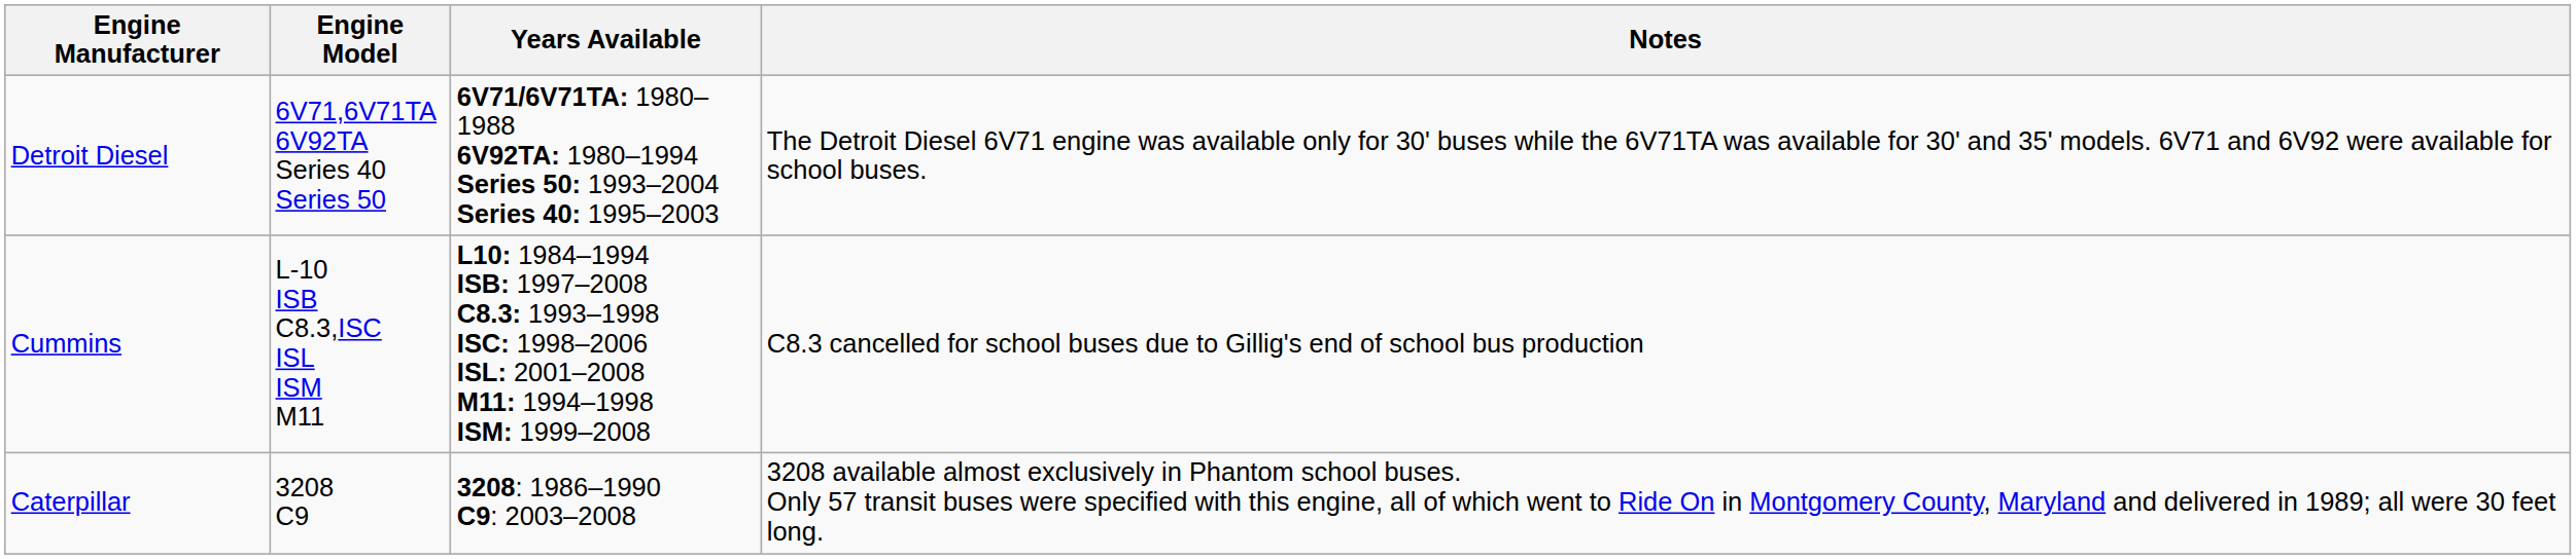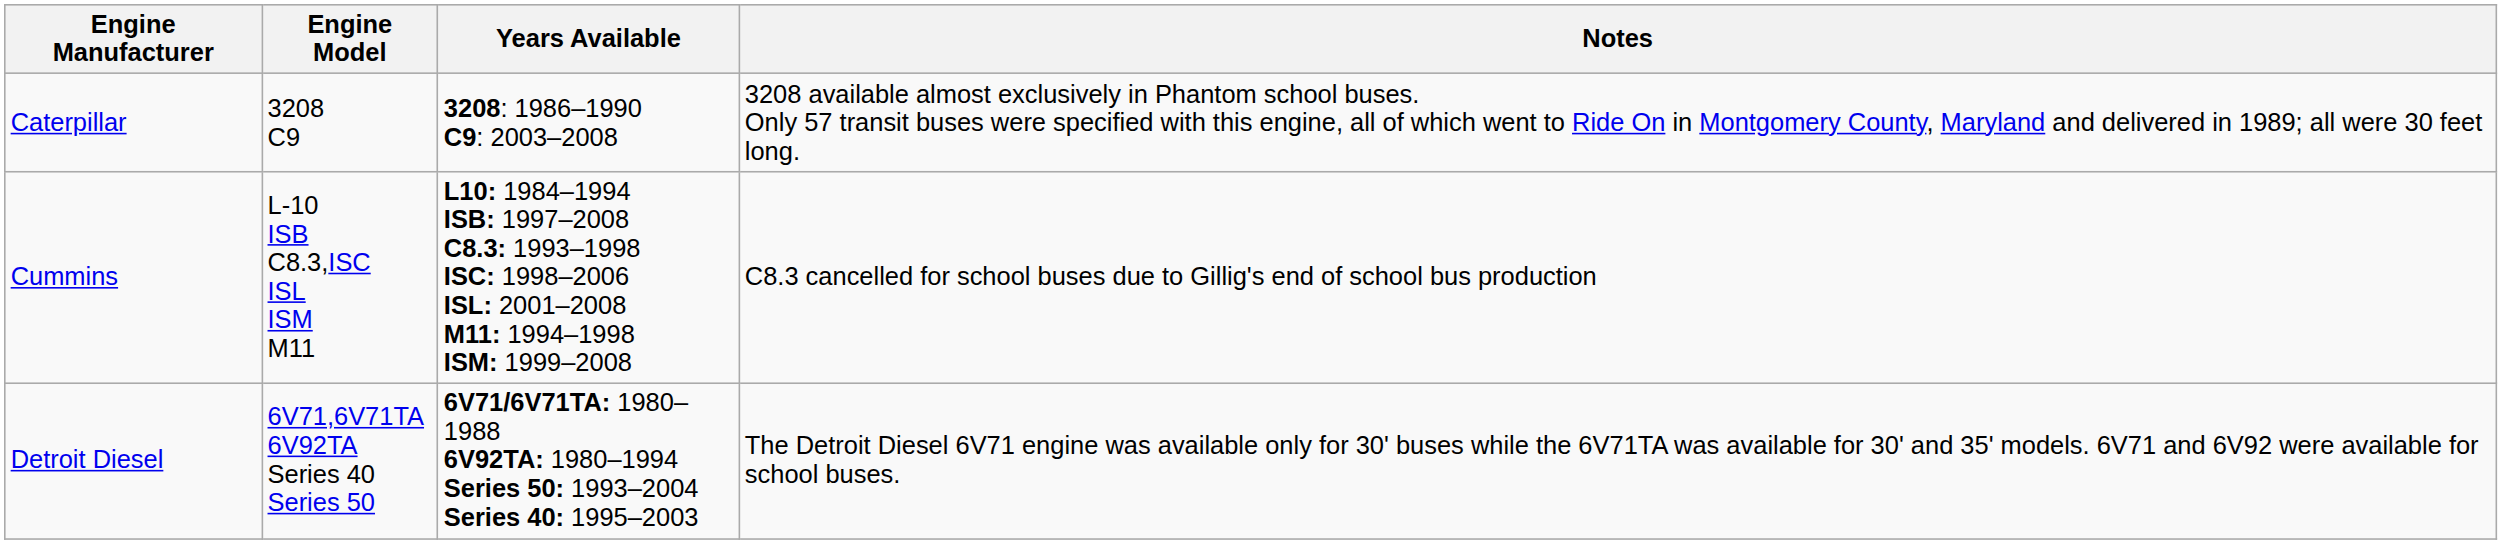 <table class="wikitable" border="1">
 <tr>
 <th>Engine Manufacturer</th>
 <th>Engine Model</th>
 <th>Years Available</th>
 <th>Notes</th>
 </tr>
 <tr>
-<td><a href='#'>Detroit Diesel</a></td>
-<td><a href='#'>6V71,6V71TA</a><br><a href='#'>6V92TA</a><br>Series 40<br><a href='#'>Series 50</a></td>
-<td><strong>6V71/6V71TA:</strong> 1980–1988<br><strong>6V92TA:</strong> 1980–1994<br><strong>Series 50:</strong> 1993–2004<br><strong>Series 40:</strong> 1995–2003</td>
-<td>The Detroit Diesel 6V71 engine was available only for 30' buses while the 6V71TA was available for 30' and 35' models. 6V71 and 6V92 were available for school buses.</td>
+<td><a href='#'>Caterpillar</a></td>
+<td>3208<br>C9</td>
+<td><strong>3208</strong>: 1986–1990<br><strong>C9</strong>: 2003–2008</td>
+<td>3208 available almost exclusively in Phantom school buses.<br>Only 57 transit buses were specified with this engine, all of which went to <a href='#'>Ride On</a> in <a href='#'>Montgomery County</a>, <a href='#'>Maryland</a> and delivered in 1989; all were 30 feet long.</td>
 </tr>
 <tr>
 <td><a href='#'>Cummins</a></td>
 <td>L-10<br><a href='#'>ISB</a><br>C8.3,<a href='#'>ISC</a><br><a href='#'>ISL</a><br><a href='#'>ISM</a> <br>M11</td>
 <td><strong>L10:</strong> 1984–1994<br><strong>ISB:</strong> 1997–2008<br><strong>C8.3:</strong> 1993–1998<br><strong>ISC:</strong> 1998–2006<br><strong>ISL:</strong> 2001–2008<br><strong>M11:</strong> 1994–1998<br><strong>ISM:</strong> 1999–2008</td>
 <td>C8.3 cancelled for school buses due to Gillig's end of school bus production</td>
 </tr>
 <tr>
-<td><a href='#'>Caterpillar</a></td>
-<td>3208<br>C9</td>
-<td><strong>3208</strong>: 1986–1990<br><strong>C9</strong>: 2003–2008</td>
-<td>3208 available almost exclusively in Phantom school buses.<br>Only 57 transit buses were specified with this engine, all of which went to <a href='#'>Ride On</a> in <a href='#'>Montgomery County</a>, <a href='#'>Maryland</a> and delivered in 1989; all were 30 feet long.</td>
+<td><a href='#'>Detroit Diesel</a></td>
+<td><a href='#'>6V71,6V71TA</a><br><a href='#'>6V92TA</a><br>Series 40<br><a href='#'>Series 50</a></td>
+<td><strong>6V71/6V71TA:</strong> 1980–1988<br><strong>6V92TA:</strong> 1980–1994<br><strong>Series 50:</strong> 1993–2004<br><strong>Series 40:</strong> 1995–2003</td>
+<td>The Detroit Diesel 6V71 engine was available only for 30' buses while the 6V71TA was available for 30' and 35' models. 6V71 and 6V92 were available for school buses.</td>
 </tr>
 </table>
